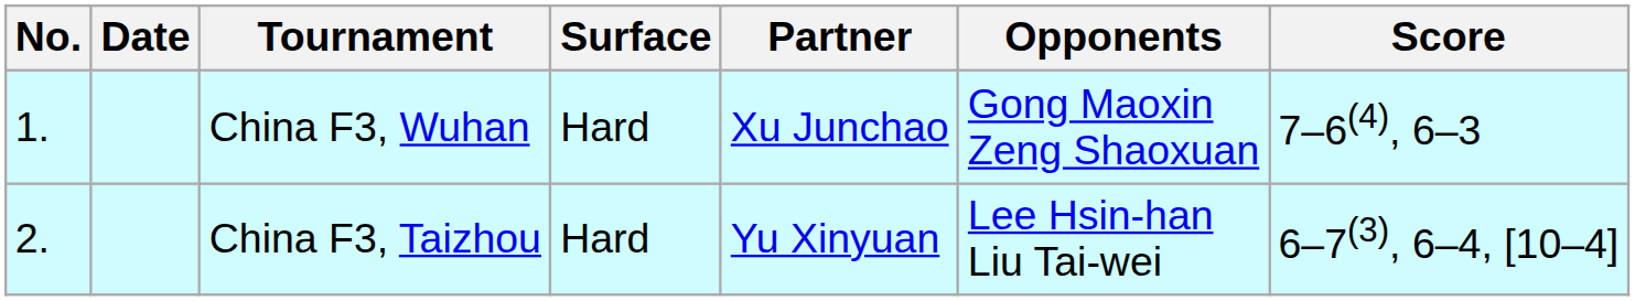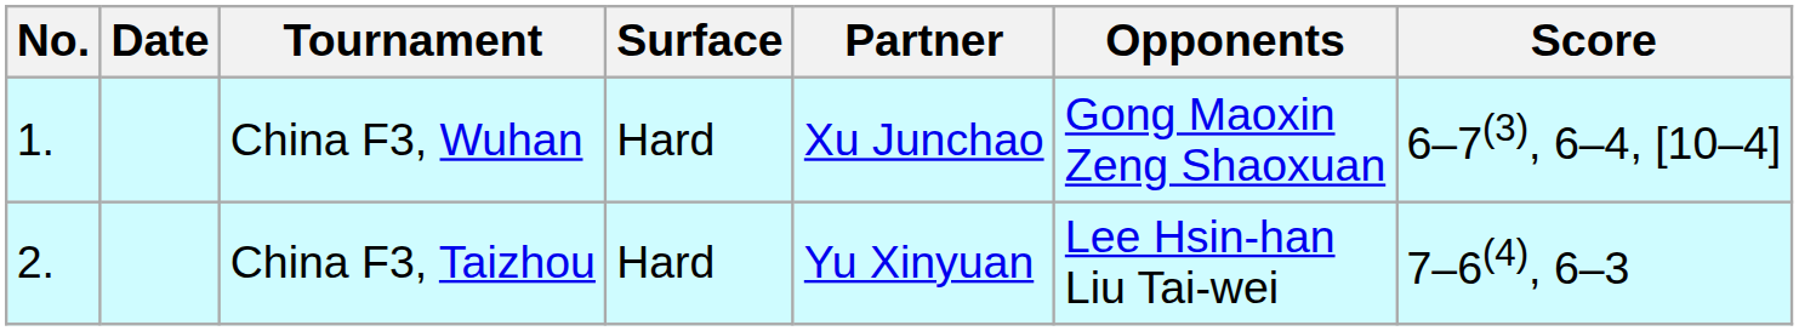 <table class="sortable wikitable">
 <tr>
 <th>No.</th>
 <th>Date</th>
 <th>Tournament</th>
 <th>Surface</th>
 <th>Partner</th>
 <th>Opponents</th>
 <th class="unsortable">Score</th>
 </tr>
 <tr style="background:#cffcff;">
 <td>1.</td>
 <td></td>
 <td>China F3, <a href='#'>Wuhan</a></td>
 <td>Hard</td>
 <td> <a href='#'>Xu Junchao</a></td>
 <td> <a href='#'>Gong Maoxin</a> <br>  <a href='#'>Zeng Shaoxuan</a></td>
-<td>7–6<sup>(4)</sup>, 6–3</td>
+<td>6–7<sup>(3)</sup>, 6–4, [10–4]</td>
 </tr>
 <tr style="background:#cffcff;">
 <td>2.</td>
 <td></td>
 <td>China F3, <a href='#'>Taizhou</a></td>
 <td>Hard</td>
 <td> <a href='#'>Yu Xinyuan</a></td>
 <td> <a href='#'>Lee Hsin-han</a> <br>  Liu Tai-wei</td>
-<td>6–7<sup>(3)</sup>, 6–4, [10–4]</td>
+<td>7–6<sup>(4)</sup>, 6–3</td>
 </tr>
 </table>
